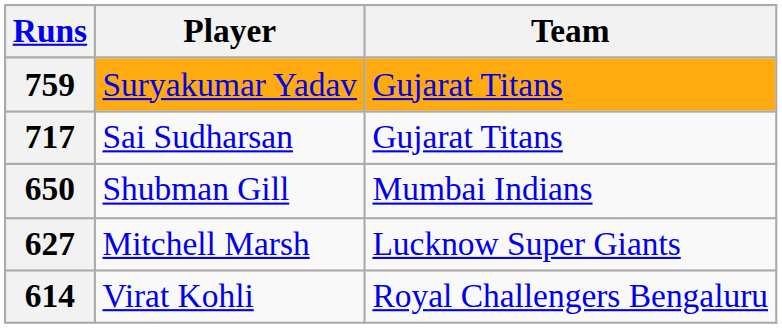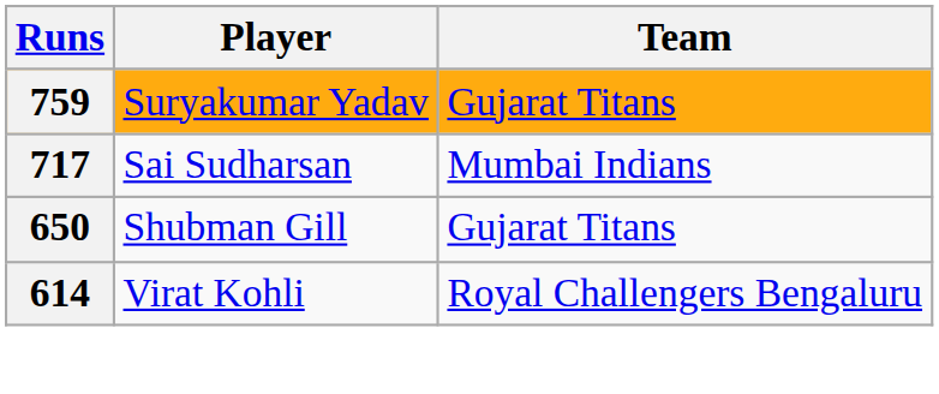 <table class="wikitable">
 <tr>
 <th scope=col><a href='#'>Runs</a></th>
 <th scope=col>Player</th>
 <th scope=col>Team</th>
 </tr>
 <tr style="background:#FFAB0F">
 <th>759</th>
 <td><a href='#'>Suryakumar Yadav</a></td>
 <td><a href='#'>Gujarat Titans</a></td>
 </tr>
 <tr>
 <th>717</th>
 <td><a href='#'>Sai Sudharsan</a></td>
-<td><a href='#'>Gujarat Titans</a></td>
+<td><a href='#'>Mumbai Indians</a></td>
 </tr>
 <tr>
 <th>650</th>
 <td><a href='#'>Shubman Gill</a></td>
-<td><a href='#'>Mumbai Indians</a></td>
-</tr>
-<tr>
-<th>627</th>
-<td><a href='#'>Mitchell Marsh</a></td>
-<td><a href='#'>Lucknow Super Giants</a></td>
+<td><a href='#'>Gujarat Titans</a></td>
 </tr>
 <tr>
 <th>614</th>
 <td><a href='#'>Virat Kohli</a></td>
 <td><a href='#'>Royal Challengers Bengaluru</a></td>
 </tr>
 </table>
